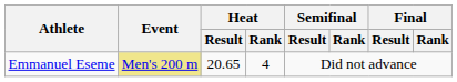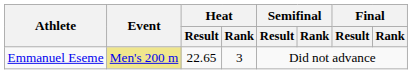 <table class="wikitable" style="font-size:90%">
 <tr>
 <th rowspan="2">Athlete</th>
 <th rowspan="2">Event</th>
 <th colspan="2">Heat</th>
 <th colspan="2">Semifinal</th>
 <th colspan="2">Final</th>
 </tr>
 <tr style="font-size:95%">
 <th>Result</th>
 <th>Rank</th>
 <th>Result</th>
 <th>Rank</th>
 <th>Result</th>
 <th>Rank</th>
 </tr>
 <tr align=center>
 <td align=left><a href='#'>Emmanuel Eseme</a></td>
 <td align=left style="background: khaki;"><a href='#'>Men's 200 m</a></td>
-<td>20.65</td>
-<td>4</td>
+<td>22.65</td>
+<td>3</td>
 <td colspan=4>Did not advance</td>
 </tr>
 </table>
